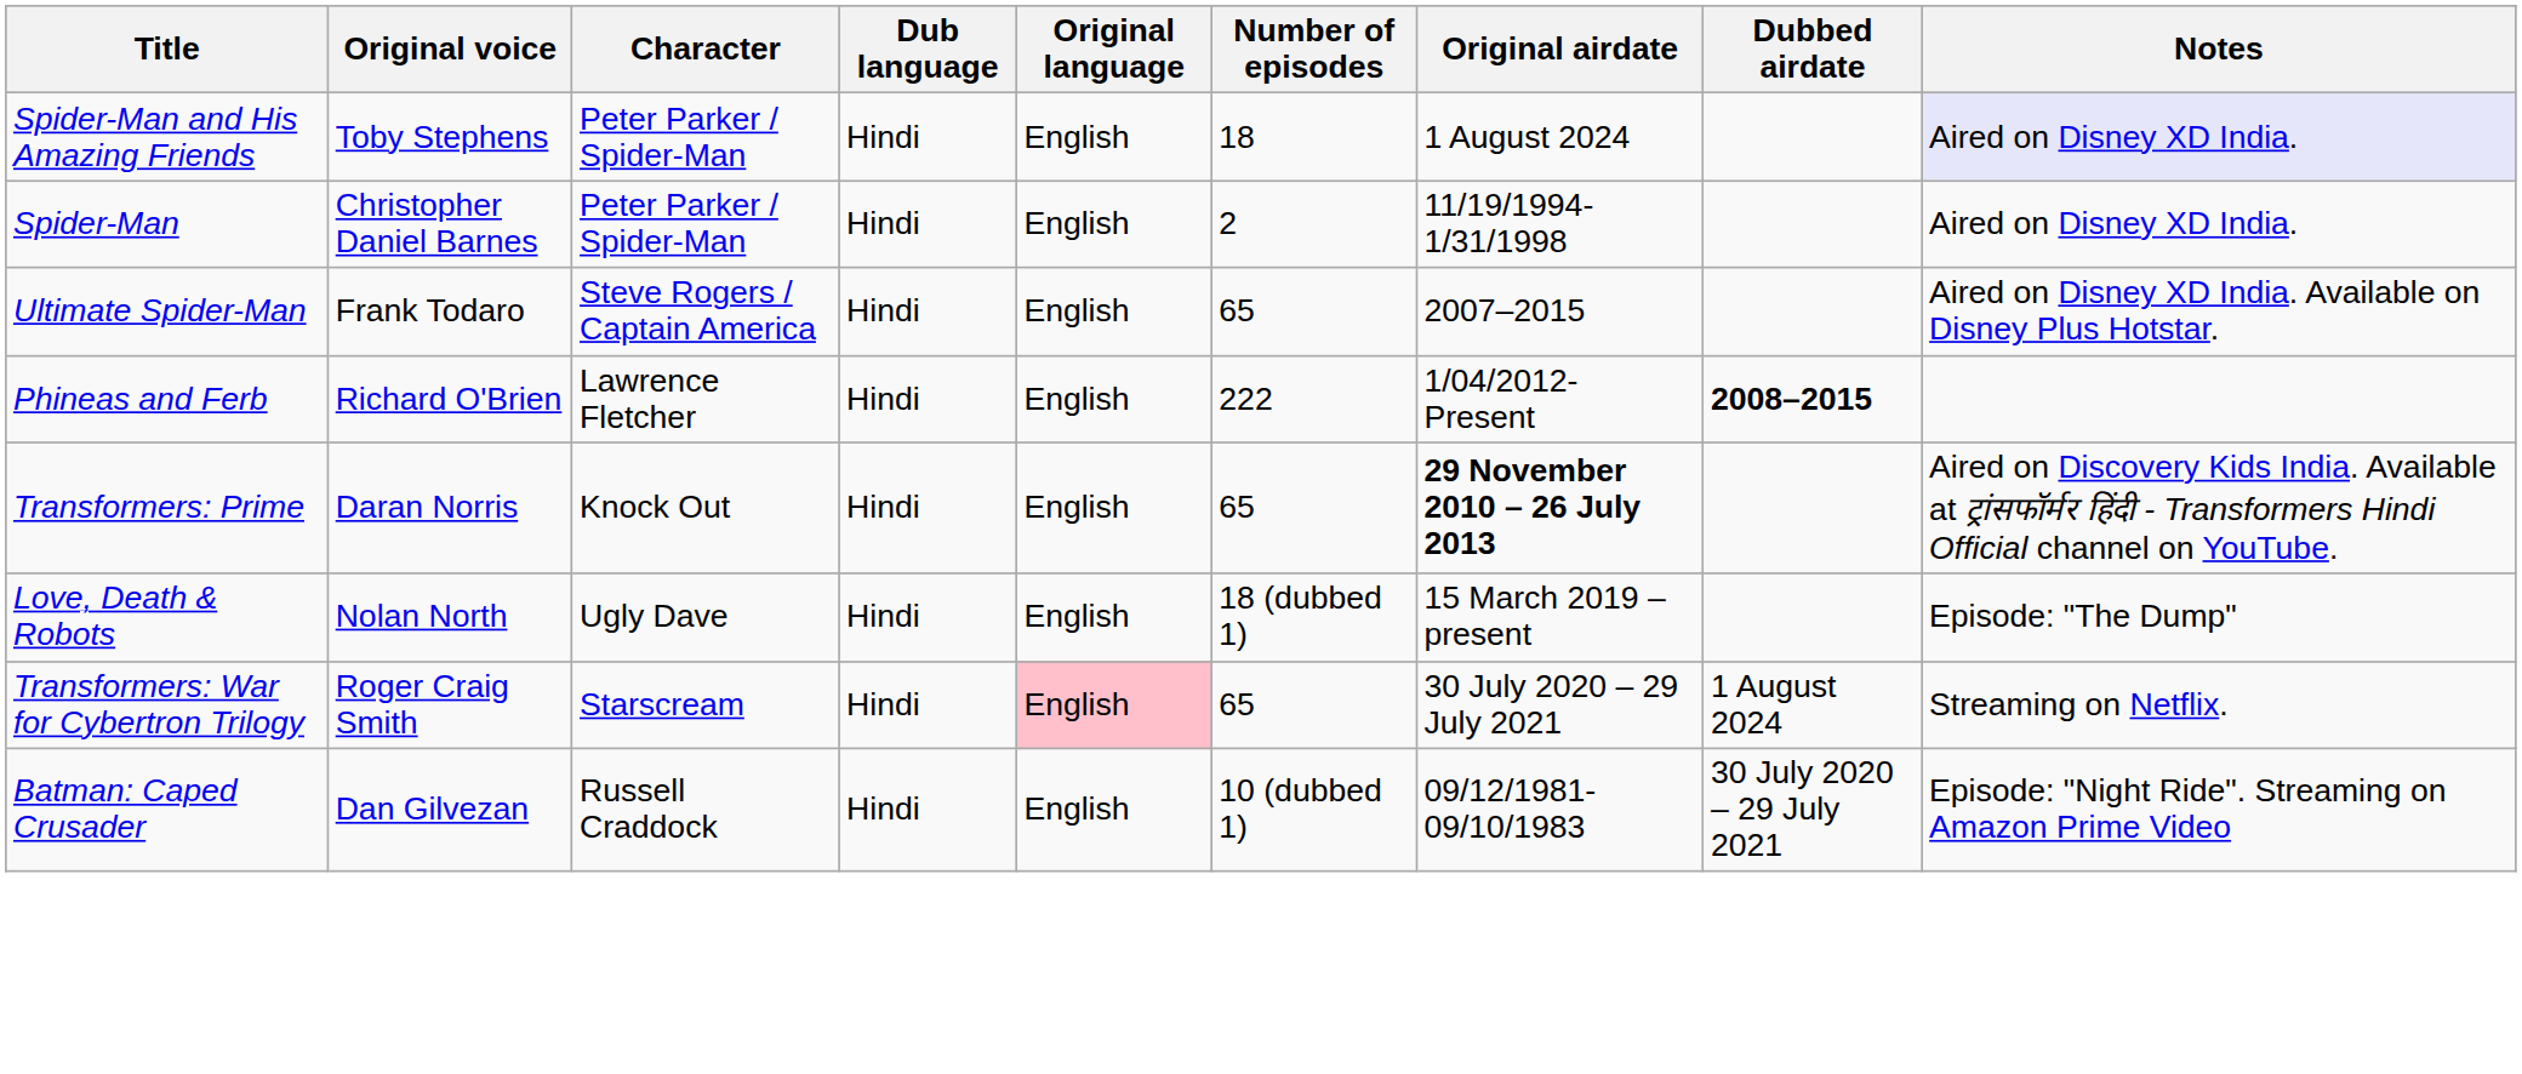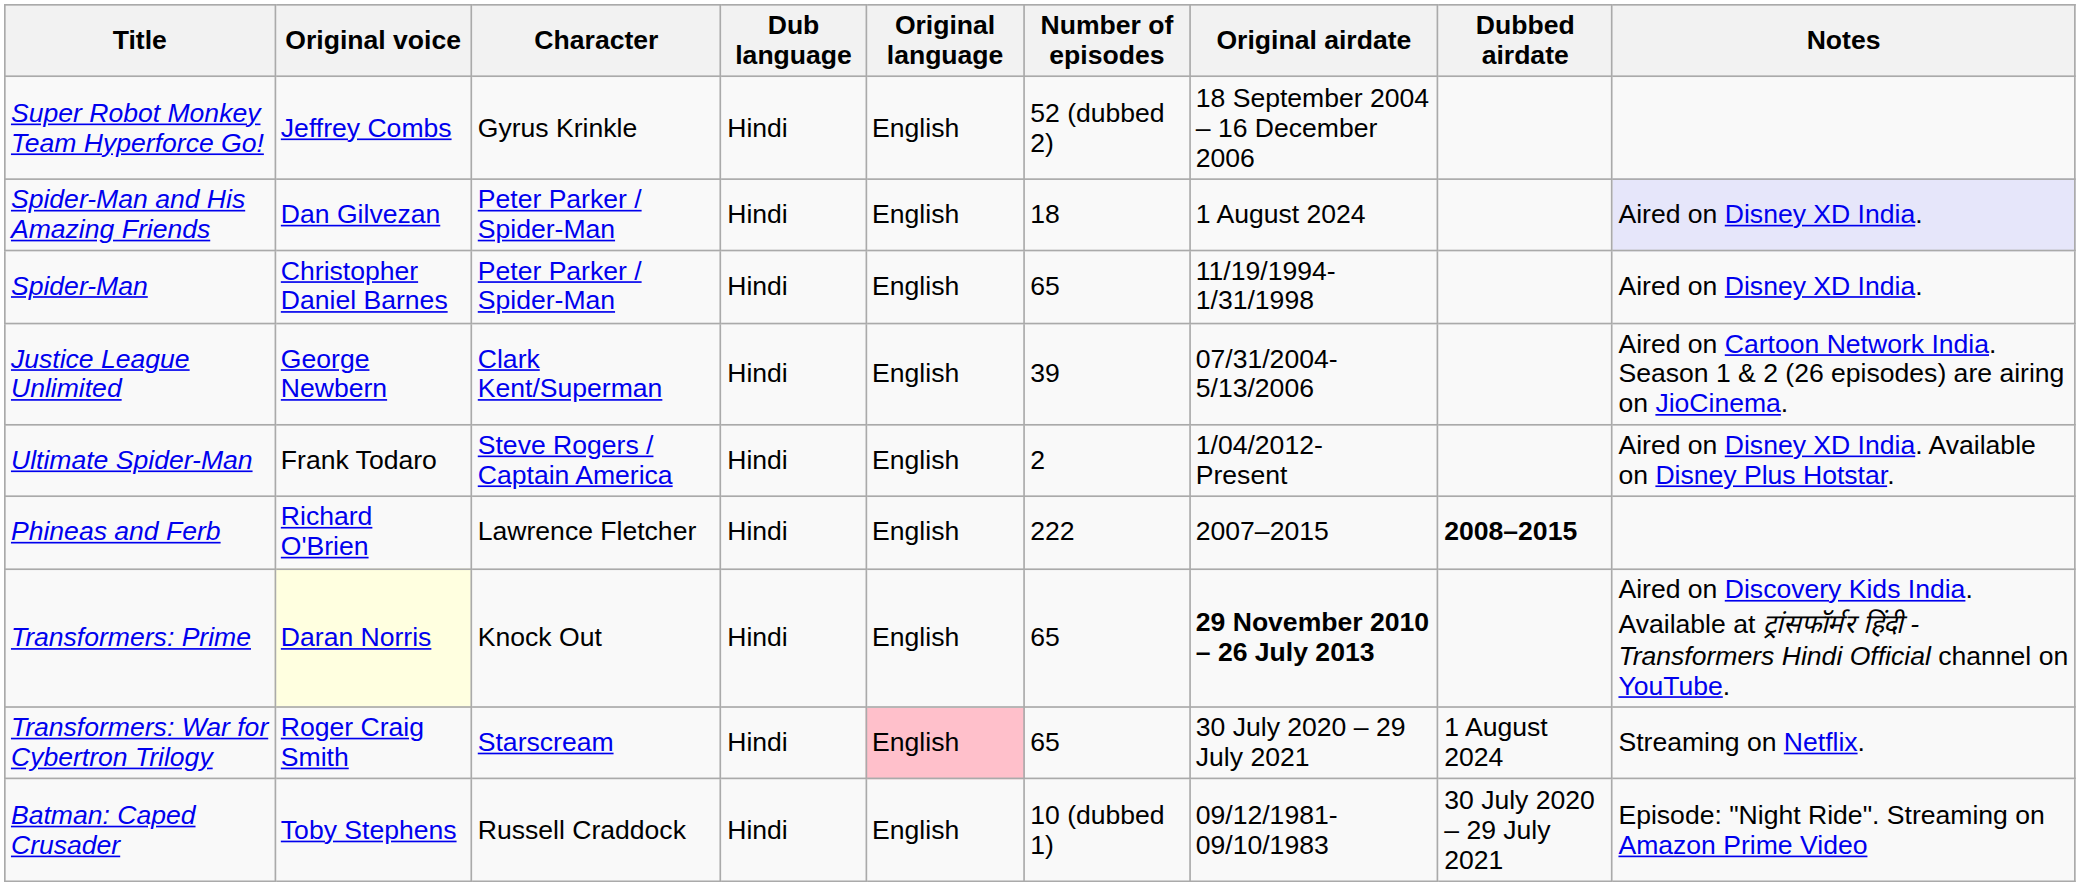 <table class="wikitable">
 <tr>
 <th>Title</th>
 <th>Original voice</th>
 <th>Character</th>
 <th>Dub language</th>
 <th>Original language</th>
 <th>Number of episodes</th>
 <th>Original airdate</th>
 <th>Dubbed airdate</th>
 <th>Notes</th>
 </tr>
 <tr>
+<td><em><a href='#'>Super Robot Monkey Team Hyperforce Go!</a></em></td>
+<td><a href='#'>Jeffrey Combs</a></td>
+<td>Gyrus Krinkle</td>
+<td>Hindi</td>
+<td>English</td>
+<td>52 (dubbed 2)</td>
+<td>18 September 2004 – 16 December 2006</td>
+<td></td>
+<td></td>
+</tr>
+<tr>
 <td><em><a href='#'>Spider-Man and His Amazing Friends</a></em></td>
-<td><a href='#'>Toby Stephens</a></td>
+<td><a href='#'>Dan Gilvezan</a></td>
 <td><a href='#'>Peter Parker / Spider-Man</a></td>
 <td>Hindi</td>
 <td>English</td>
 <td>18</td>
 <td>1 August 2024</td>
 <td></td>
 <td style="background: lavender;">Aired on <a href='#'>Disney XD India</a>.</td>
 </tr>
 <tr>
 <td><a href='#'><em>Spider-Man</em></a></td>
 <td><a href='#'>Christopher Daniel Barnes</a></td>
 <td><a href='#'>Peter Parker / Spider-Man</a></td>
 <td>Hindi</td>
 <td>English</td>
-<td>2</td>
+<td>65</td>
 <td>11/19/1994-1/31/1998</td>
 <td></td>
 <td>Aired on <a href='#'>Disney XD India</a>.</td>
+</tr>
+<tr>
+<td><em><a href='#'>Justice League Unlimited</a></em></td>
+<td><a href='#'>George Newbern</a></td>
+<td><a href='#'>Clark Kent/Superman</a></td>
+<td>Hindi</td>
+<td>English</td>
+<td>39</td>
+<td>07/31/2004-<br>5/13/2006</td>
+<td></td>
+<td>Aired on <a href='#'>Cartoon Network India</a>. Season 1 & 2 (26 episodes) are airing on <a href='#'>JioCinema</a>.</td>
 </tr>
 <tr>
 <td><em><a href='#'>Ultimate Spider-Man</a></em></td>
 <td>Frank Todaro</td>
 <td><a href='#'>Steve Rogers / Captain America</a></td>
 <td>Hindi</td>
 <td>English</td>
-<td>65</td>
-<td>2007–2015</td>
+<td>2</td>
+<td>1/04/2012-<br>Present</td>
 <td></td>
 <td>Aired on <a href='#'>Disney XD India</a>. Available on <a href='#'>Disney Plus Hotstar</a>.</td>
 </tr>
 <tr>
 <td><em><a href='#'>Phineas and Ferb</a></em></td>
 <td><a href='#'>Richard O'Brien</a></td>
 <td>Lawrence Fletcher</td>
 <td>Hindi</td>
 <td>English</td>
 <td>222</td>
-<td>1/04/2012-<br>Present</td>
+<td>2007–2015</td>
 <td><strong>2008–2015</strong></td>
 <td></td>
 </tr>
 <tr>
 <td><em><a href='#'>Transformers: Prime</a></em></td>
-<td><a href='#'>Daran Norris</a></td>
+<td style="background: lightyellow;"><a href='#'>Daran Norris</a></td>
 <td>Knock Out</td>
 <td>Hindi</td>
 <td>English</td>
 <td>65</td>
 <td><strong>29 November 2010 – 26 July 2013</strong></td>
 <td></td>
 <td>Aired on <a href='#'>Discovery Kids India</a>. Available at <em>ट्रांसफाॅर्मर हिंदी - Transformers Hindi Official</em> channel on <a href='#'>YouTube</a>.</td>
-</tr>
-<tr>
-<td><em><a href='#'>Love, Death & Robots</a></em></td>
-<td><a href='#'>Nolan North</a></td>
-<td>Ugly Dave</td>
-<td>Hindi</td>
-<td>English</td>
-<td>18 (dubbed 1)</td>
-<td>15 March 2019 – present</td>
-<td></td>
-<td>Episode: "The Dump"</td>
 </tr>
 <tr>
 <td><em><a href='#'>Transformers: War for Cybertron Trilogy</a></em></td>
 <td><a href='#'>Roger Craig Smith</a></td>
 <td><a href='#'>Starscream</a></td>
 <td>Hindi</td>
 <td style="background: pink;">English</td>
 <td>65</td>
 <td>30 July 2020 – 29 July 2021</td>
 <td>1 August 2024</td>
 <td>Streaming on <a href='#'>Netflix</a>.</td>
 </tr>
 <tr>
 <td><em><a href='#'>Batman: Caped Crusader</a></em></td>
-<td><a href='#'>Dan Gilvezan</a></td>
+<td><a href='#'>Toby Stephens</a></td>
 <td>Russell Craddock</td>
 <td>Hindi</td>
 <td>English</td>
 <td>10 (dubbed 1)</td>
 <td>09/12/1981-09/10/1983</td>
 <td>30 July 2020 – 29 July 2021</td>
 <td>Episode: "Night Ride". Streaming on <a href='#'>Amazon Prime Video</a></td>
 </tr>
 </table>
